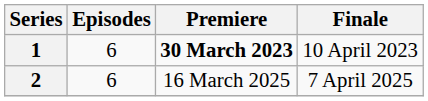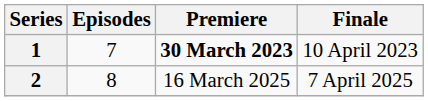 <table class="wikitable" style="text-align:center; line-height:16px">
 <tr>
 <th scope="col">Series</th>
 <th scope="col">Episodes</th>
 <th scope="col">Premiere</th>
 <th scope="col">Finale</th>
 </tr>
 <tr>
 <th>1</th>
-<td>6</td>
+<td>7</td>
 <td><strong>30 March 2023</strong></td>
 <td>10 April 2023</td>
 </tr>
 <tr>
 <th>2</th>
-<td>6</td>
+<td>8</td>
 <td>16 March 2025</td>
 <td>7 April 2025</td>
 </tr>
 <tr>
 </tr>
 </table>
